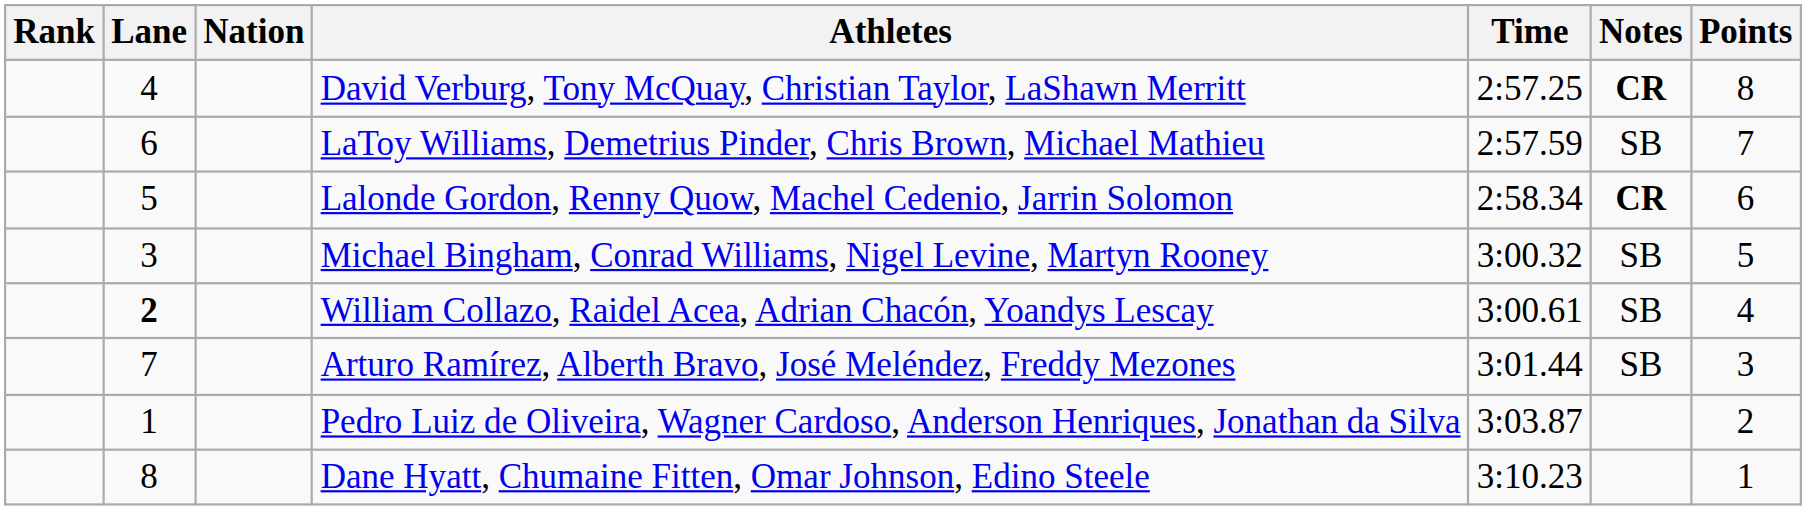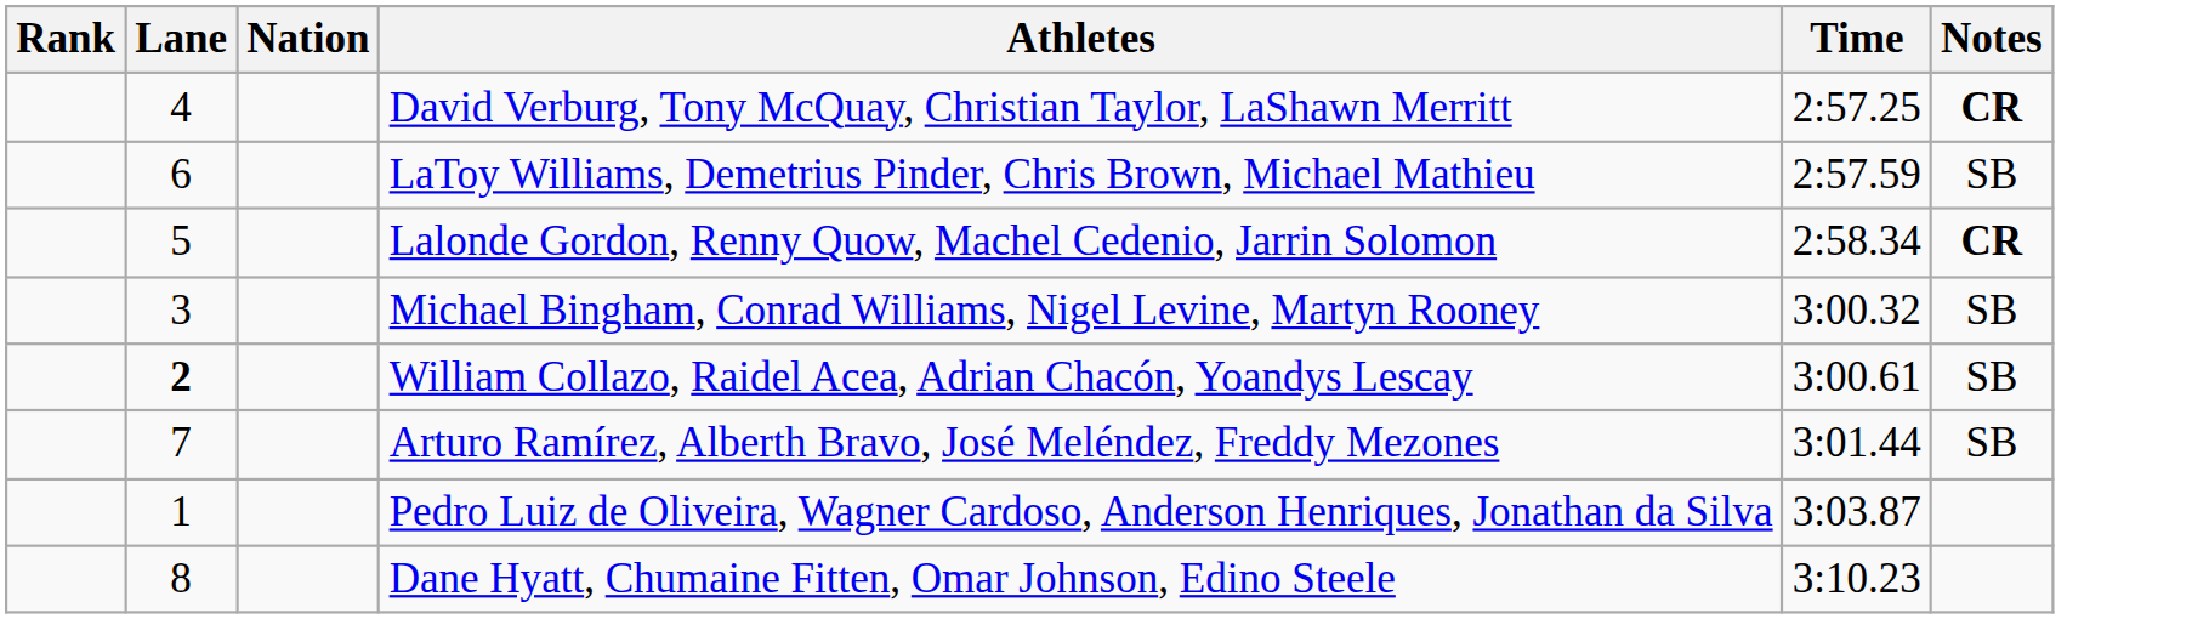 <table class="wikitable sortable" style="text-align:center">
 <tr>
 <th>Rank</th>
 <th>Lane</th>
 <th>Nation</th>
 <th>Athletes</th>
 <th>Time</th>
 <th>Notes</th>
-<th>Points</th>
 </tr>
 <tr>
 <td></td>
 <td>4</td>
 <td align=left></td>
 <td align=left><a href='#'>David Verburg</a>, <a href='#'>Tony McQuay</a>, <a href='#'>Christian Taylor</a>, <a href='#'>LaShawn Merritt</a></td>
 <td>2:57.25</td>
 <td><strong>CR</strong></td>
-<td>8</td>
 </tr>
 <tr>
 <td></td>
 <td>6</td>
 <td align=left></td>
 <td align=left><a href='#'>LaToy Williams</a>, <a href='#'>Demetrius Pinder</a>, <a href='#'>Chris Brown</a>, <a href='#'>Michael Mathieu</a></td>
 <td>2:57.59</td>
 <td>SB</td>
-<td>7</td>
 </tr>
 <tr>
 <td></td>
 <td>5</td>
 <td align=left></td>
 <td align=left><a href='#'>Lalonde Gordon</a>, <a href='#'>Renny Quow</a>, <a href='#'>Machel Cedenio</a>, <a href='#'>Jarrin Solomon</a></td>
 <td>2:58.34</td>
 <td><strong>CR</strong></td>
-<td>6</td>
 </tr>
 <tr>
 <td></td>
 <td>3</td>
 <td align=left></td>
 <td align=left><a href='#'>Michael Bingham</a>, <a href='#'>Conrad Williams</a>, <a href='#'>Nigel Levine</a>, <a href='#'>Martyn Rooney</a></td>
 <td>3:00.32</td>
 <td>SB</td>
-<td>5</td>
 </tr>
 <tr>
 <td></td>
 <td><strong>2</strong></td>
 <td align=left></td>
 <td align=left><a href='#'>William Collazo</a>, <a href='#'>Raidel Acea</a>, <a href='#'>Adrian Chacón</a>, <a href='#'>Yoandys Lescay</a></td>
 <td>3:00.61</td>
 <td>SB</td>
-<td>4</td>
 </tr>
 <tr>
 <td></td>
 <td>7</td>
 <td align=left></td>
 <td align=left><a href='#'>Arturo Ramírez</a>, <a href='#'>Alberth Bravo</a>, <a href='#'>José Meléndez</a>, <a href='#'>Freddy Mezones</a></td>
 <td>3:01.44</td>
 <td>SB</td>
-<td>3</td>
 </tr>
 <tr>
 <td></td>
 <td>1</td>
 <td align=left></td>
 <td align=left><a href='#'>Pedro Luiz de Oliveira</a>, <a href='#'>Wagner Cardoso</a>, <a href='#'>Anderson Henriques</a>, <a href='#'>Jonathan da Silva</a></td>
 <td>3:03.87</td>
 <td></td>
-<td>2</td>
 </tr>
 <tr>
 <td></td>
 <td>8</td>
 <td align=left></td>
 <td align=left><a href='#'>Dane Hyatt</a>, <a href='#'>Chumaine Fitten</a>, <a href='#'>Omar Johnson</a>, <a href='#'>Edino Steele</a></td>
 <td>3:10.23</td>
 <td></td>
-<td>1</td>
 </tr>
 </table>
